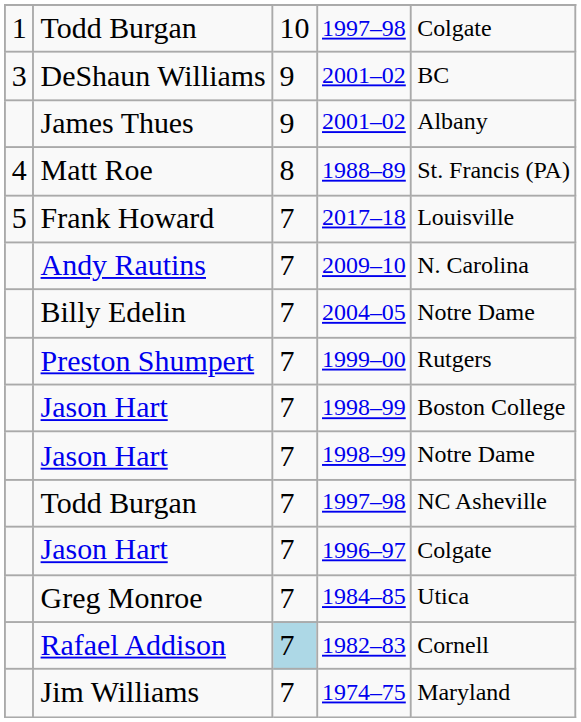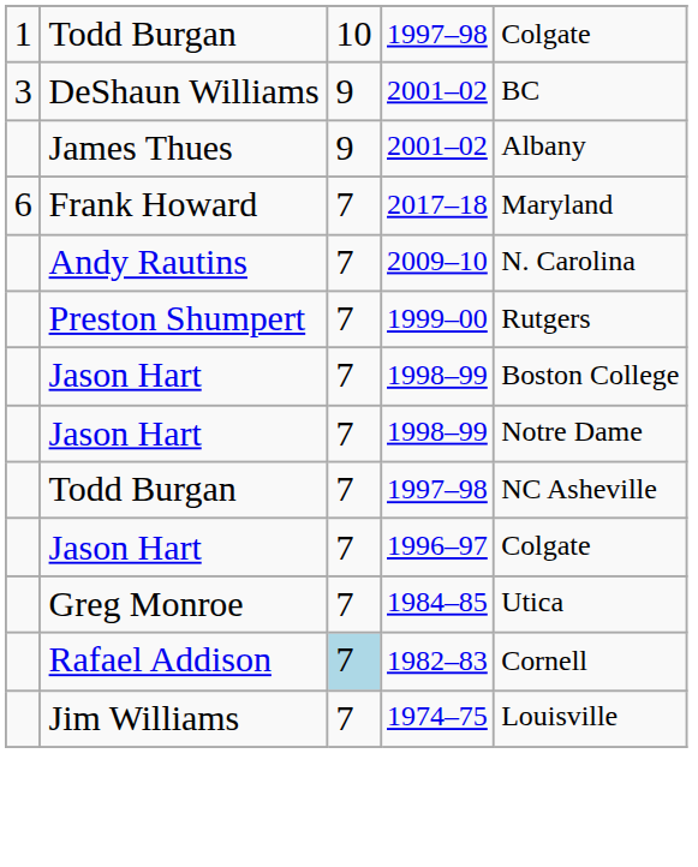 <table class="wikitable">
 <tr>
 </tr>
 <tr>
 <td>1</td>
 <td>Todd Burgan</td>
 <td>10</td>
 <td style="font-size:80%;"><a href='#'>1997–98</a></td>
 <td style="font-size:80%;">Colgate</td>
 </tr>
 <tr>
 <td>3</td>
 <td>DeShaun Williams</td>
 <td>9</td>
 <td style="font-size:80%;"><a href='#'>2001–02</a></td>
 <td style="font-size:80%;">BC</td>
 </tr>
 <tr>
 <td></td>
 <td>James Thues</td>
 <td>9</td>
 <td style="font-size:80%;"><a href='#'>2001–02</a></td>
 <td style="font-size:80%;">Albany</td>
 </tr>
 <tr>
-<td>4</td>
-<td>Matt Roe</td>
-<td>8</td>
-<td style="font-size:80%;"><a href='#'>1988–89</a></td>
-<td style="font-size:80%;">St. Francis (PA)</td>
-</tr>
-<tr>
-<td>5</td>
+<td>6</td>
 <td>Frank Howard</td>
 <td>7</td>
 <td style="font-size:80%;"><a href='#'>2017–18</a></td>
-<td style="font-size:80%;">Louisville</td>
+<td style="font-size:80%;">Maryland</td>
 </tr>
 <tr>
 <td></td>
 <td><a href='#'>Andy Rautins</a></td>
 <td>7</td>
 <td style="font-size:80%;"><a href='#'>2009–10</a></td>
 <td style="font-size:80%;">N. Carolina</td>
-</tr>
-<tr>
-<td></td>
-<td>Billy Edelin</td>
-<td>7</td>
-<td style="font-size:80%;"><a href='#'>2004–05</a></td>
-<td style="font-size:80%;">Notre Dame</td>
 </tr>
 <tr>
 <td></td>
 <td><a href='#'>Preston Shumpert</a></td>
 <td>7</td>
 <td style="font-size:80%;"><a href='#'>1999–00</a></td>
 <td style="font-size:80%;">Rutgers</td>
 </tr>
 <tr>
 <td></td>
 <td><a href='#'>Jason Hart</a></td>
 <td>7</td>
 <td style="font-size:80%;"><a href='#'>1998–99</a></td>
 <td style="font-size:80%;">Boston College</td>
 </tr>
 <tr>
 <td></td>
 <td><a href='#'>Jason Hart</a></td>
 <td>7</td>
 <td style="font-size:80%;"><a href='#'>1998–99</a></td>
 <td style="font-size:80%;">Notre Dame</td>
 </tr>
 <tr>
 <td></td>
 <td>Todd Burgan</td>
 <td>7</td>
 <td style="font-size:80%;"><a href='#'>1997–98</a></td>
 <td style="font-size:80%;">NC Asheville</td>
 </tr>
 <tr>
 <td></td>
 <td><a href='#'>Jason Hart</a></td>
 <td>7</td>
 <td style="font-size:80%;"><a href='#'>1996–97</a></td>
 <td style="font-size:80%;">Colgate</td>
 </tr>
 <tr>
 <td></td>
 <td>Greg Monroe</td>
 <td>7</td>
 <td style="font-size:80%;"><a href='#'>1984–85</a></td>
 <td style="font-size:80%;">Utica</td>
 </tr>
 <tr>
 <td></td>
 <td><a href='#'>Rafael Addison</a></td>
 <td style="background: lightblue;">7</td>
 <td style="font-size:80%;"><a href='#'>1982–83</a></td>
 <td style="font-size:80%;">Cornell</td>
 </tr>
 <tr>
 <td></td>
 <td>Jim Williams</td>
 <td>7</td>
 <td style="font-size:80%;"><a href='#'>1974–75</a></td>
-<td style="font-size:80%;">Maryland</td>
+<td style="font-size:80%;">Louisville</td>
 </tr>
 </table>
